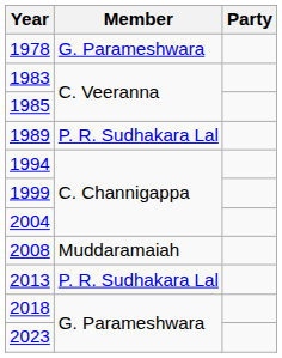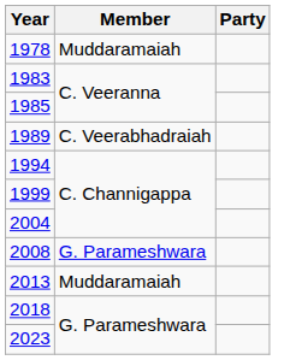 <table class="wikitable sortable">
 <tr>
 <th>Year</th>
 <th>Member</th>
 <th colspan=2>Party</th>
 </tr>
 <tr>
 <td><a href='#'>1978</a></td>
-<td><a href='#'>G. Parameshwara</a></td>
+<td>Muddaramaiah</td>
 <td></td>
 </tr>
 <tr>
 <td><a href='#'>1983</a></td>
 <td rowspan=2>C. Veeranna</td>
 <td></td>
 </tr>
 <tr>
 <td><a href='#'>1985</a></td>
 </tr>
 <tr>
 <td><a href='#'>1989</a></td>
-<td><a href='#'>P. R. Sudhakara Lal</a></td>
+<td>C. Veerabhadraiah</td>
 <td></td>
 </tr>
 <tr>
 <td><a href='#'>1994</a></td>
 <td rowspan=3>C. Channigappa</td>
 <td></td>
 </tr>
 <tr>
 <td><a href='#'>1999</a></td>
 <td></td>
 </tr>
 <tr>
 <td><a href='#'>2004</a></td>
 </tr>
 <tr>
 <td><a href='#'>2008</a></td>
-<td>Muddaramaiah</td>
+<td><a href='#'>G. Parameshwara</a></td>
 <td></td>
 </tr>
 <tr>
 <td><a href='#'>2013</a></td>
-<td><a href='#'>P. R. Sudhakara Lal</a></td>
+<td>Muddaramaiah</td>
 <td></td>
 </tr>
 <tr>
 <td><a href='#'>2018</a></td>
 <td rowspan=2>G. Parameshwara</td>
 <td></td>
 </tr>
 <tr>
 <td><a href='#'>2023</a></td>
 </tr>
 </table>
